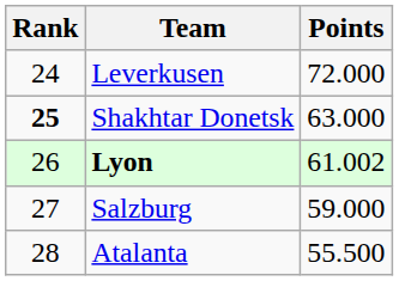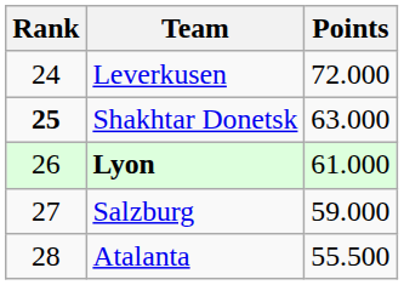 <table class="wikitable" style="text-align: center;">
 <tr>
 <th>Rank</th>
 <th>Team</th>
 <th>Points</th>
 </tr>
 <tr>
 <td>24</td>
 <td align="left"> <a href='#'>Leverkusen</a></td>
 <td>72.000</td>
 </tr>
 <tr>
 <td><strong>25</strong></td>
 <td align="left"> <a href='#'>Shakhtar Donetsk</a></td>
 <td>63.000</td>
 </tr>
 <tr bgcolor="#ddffdd">
 <td>26</td>
 <td align="left"> <strong>Lyon</strong></td>
-<td>61.002</td>
+<td>61.000</td>
 </tr>
 <tr>
 <td>27</td>
 <td align="left"> <a href='#'>Salzburg</a></td>
 <td>59.000</td>
 </tr>
 <tr>
 <td>28</td>
 <td align="left"> <a href='#'>Atalanta</a></td>
 <td>55.500</td>
 </tr>
 </table>
